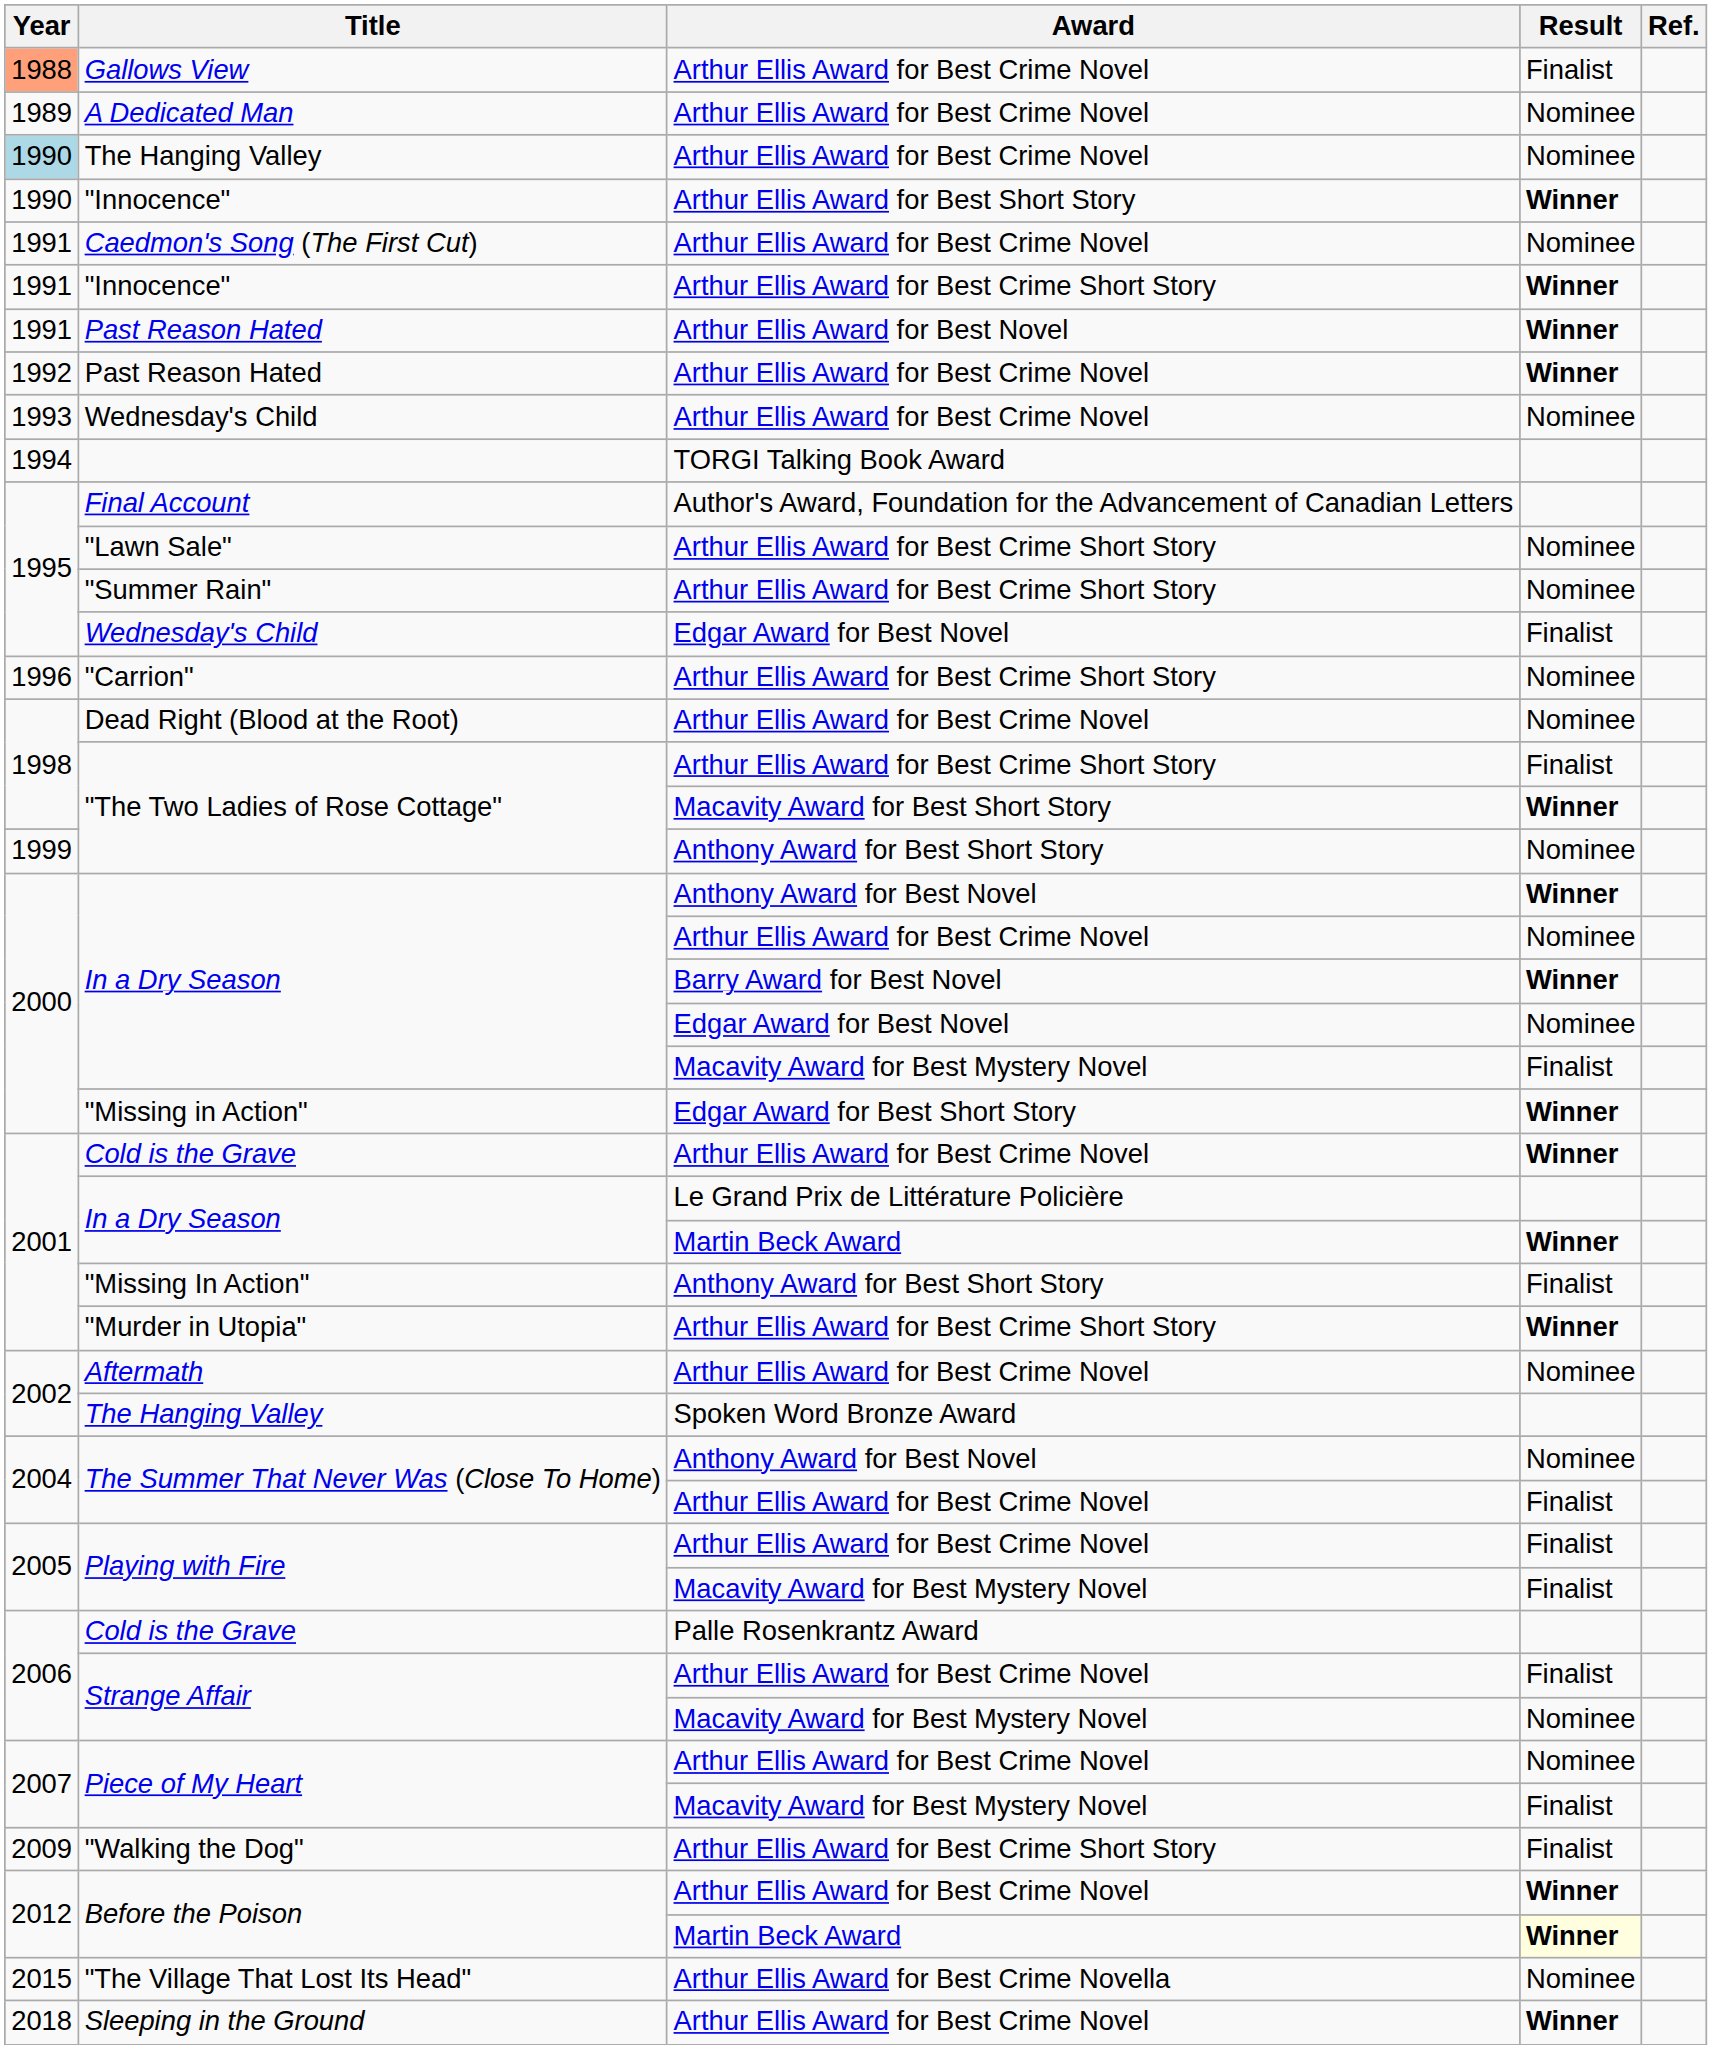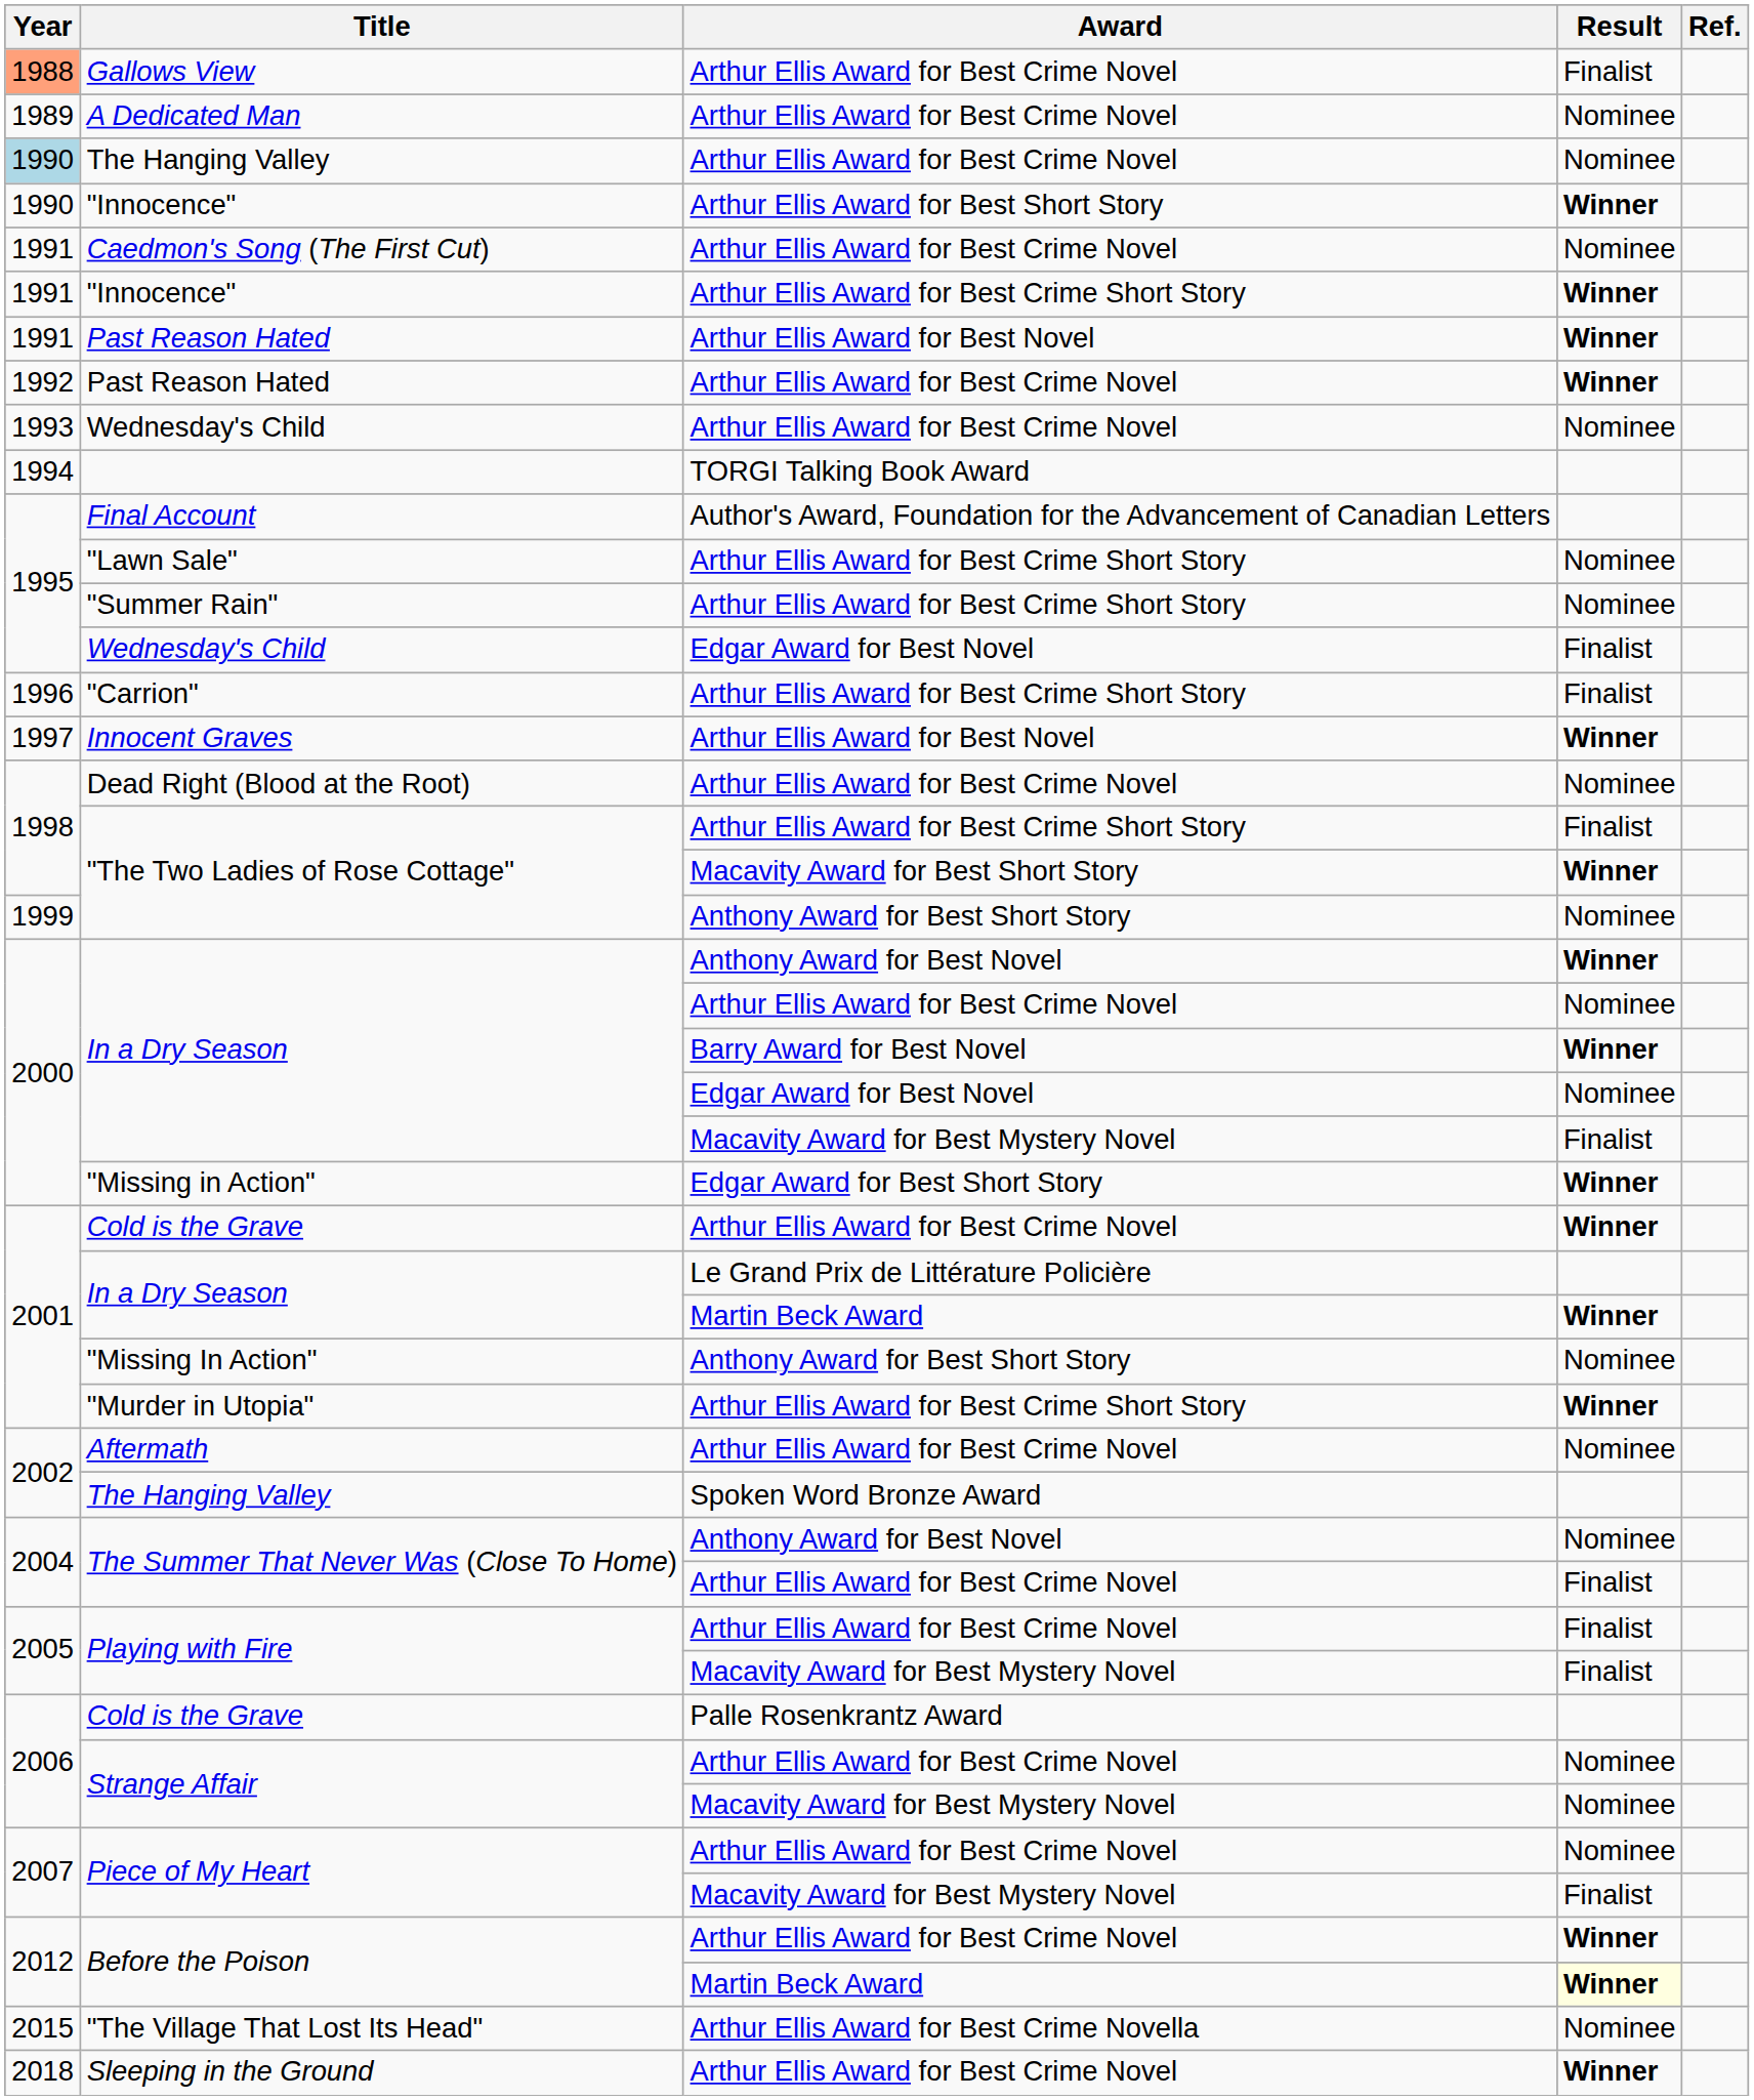 <table class="wikitable sortable mw-collapsible">
 <tr>
 <th>Year</th>
 <th>Title</th>
 <th>Award</th>
 <th>Result</th>
 <th>Ref.</th>
 </tr>
 <tr>
 <td style="background: lightsalmon;">1988</td>
 <td><em><a href='#'>Gallows View</a></em></td>
 <td><a href='#'>Arthur Ellis Award</a> for Best Crime Novel</td>
 <td>Finalist</td>
 <td></td>
 </tr>
 <tr>
 <td>1989</td>
 <td><em><a href='#'>A Dedicated Man</a></em></td>
 <td><a href='#'>Arthur Ellis Award</a> for Best Crime Novel</td>
 <td>Nominee</td>
 <td></td>
 </tr>
 <tr>
 <td style="background: lightblue;">1990</td>
 <td>The Hanging Valley</td>
 <td><a href='#'>Arthur Ellis Award</a> for Best Crime Novel</td>
 <td>Nominee</td>
 <td></td>
 </tr>
 <tr>
 <td>1990</td>
 <td>"Innocence"</td>
 <td><a href='#'>Arthur Ellis Award</a> for Best Short Story</td>
 <td><strong>Winner</strong></td>
 <td></td>
 </tr>
 <tr>
 <td>1991</td>
 <td><em><a href='#'>Caedmon's Song</a></em> (<em>The First Cut</em>)</td>
 <td><a href='#'>Arthur Ellis Award</a> for Best Crime Novel</td>
 <td>Nominee</td>
 <td></td>
 </tr>
 <tr>
 <td>1991</td>
 <td>"Innocence"</td>
 <td><a href='#'>Arthur Ellis Award</a> for Best Crime Short Story</td>
 <td><strong>Winner</strong></td>
 <td></td>
 </tr>
 <tr>
 <td>1991</td>
 <td><em><a href='#'>Past Reason Hated</a></em></td>
 <td><a href='#'>Arthur Ellis Award</a> for Best Novel</td>
 <td><strong>Winner</strong></td>
 <td></td>
 </tr>
 <tr>
 <td>1992</td>
 <td>Past Reason Hated</td>
 <td><a href='#'>Arthur Ellis Award</a> for Best Crime Novel</td>
 <td><strong>Winner</strong></td>
 <td></td>
 </tr>
 <tr>
 <td>1993</td>
 <td>Wednesday's Child</td>
 <td><a href='#'>Arthur Ellis Award</a> for Best Crime Novel</td>
 <td>Nominee</td>
 <td></td>
 </tr>
 <tr>
 <td>1994</td>
 <td></td>
 <td>TORGI Talking Book Award</td>
 <td></td>
 <td></td>
 </tr>
 <tr>
 <td rowspan="4">1995</td>
 <td><em><a href='#'>Final Account</a></em></td>
 <td>Author's Award, Foundation for the Advancement of Canadian Letters</td>
 <td></td>
 <td></td>
 </tr>
 <tr>
 <td>"Lawn Sale"</td>
 <td><a href='#'>Arthur Ellis Award</a> for Best Crime Short Story</td>
 <td>Nominee</td>
 <td></td>
 </tr>
 <tr>
 <td>"Summer Rain"</td>
 <td><a href='#'>Arthur Ellis Award</a> for Best Crime Short Story</td>
 <td>Nominee</td>
 <td></td>
 </tr>
 <tr>
 <td><em><a href='#'>Wednesday's Child</a></em></td>
 <td><a href='#'>Edgar Award</a> for Best Novel</td>
 <td>Finalist</td>
 <td></td>
 </tr>
 <tr>
 <td>1996</td>
 <td>"Carrion"</td>
 <td><a href='#'>Arthur Ellis Award</a> for Best Crime Short Story</td>
-<td>Nominee</td>
+<td>Finalist</td>
+<td></td>
+</tr>
+<tr>
+<td>1997</td>
+<td><em><a href='#'>Innocent Graves</a></em></td>
+<td><a href='#'>Arthur Ellis Award</a> for Best Novel</td>
+<td><strong>Winner</strong></td>
 <td></td>
 </tr>
 <tr>
 <td rowspan="3">1998</td>
 <td>Dead Right (Blood at the Root)</td>
 <td><a href='#'>Arthur Ellis Award</a> for Best Crime Novel</td>
 <td>Nominee</td>
 <td></td>
 </tr>
 <tr>
 <td rowspan="3">"The Two Ladies of Rose Cottage"</td>
 <td><a href='#'>Arthur Ellis Award</a> for Best Crime Short Story</td>
 <td>Finalist</td>
 <td></td>
 </tr>
 <tr>
 <td><a href='#'>Macavity Award</a> for Best Short Story</td>
 <td><strong>Winner</strong></td>
 <td></td>
 </tr>
 <tr>
 <td>1999</td>
 <td><a href='#'>Anthony Award</a> for Best Short Story</td>
 <td>Nominee</td>
 <td></td>
 </tr>
 <tr>
 <td rowspan="6">2000</td>
 <td rowspan="5"><em><a href='#'>In a Dry Season</a></em></td>
 <td><a href='#'>Anthony Award</a> for Best Novel</td>
 <td><strong>Winner</strong></td>
 <td></td>
 </tr>
 <tr>
 <td><a href='#'>Arthur Ellis Award</a> for Best Crime Novel</td>
 <td>Nominee</td>
 <td></td>
 </tr>
 <tr>
 <td><a href='#'>Barry Award</a> for Best Novel</td>
 <td><strong>Winner</strong></td>
 <td></td>
 </tr>
 <tr>
 <td><a href='#'>Edgar Award</a> for Best Novel</td>
 <td>Nominee</td>
 <td></td>
 </tr>
 <tr>
 <td><a href='#'>Macavity Award</a> for Best Mystery Novel</td>
 <td>Finalist</td>
 <td></td>
 </tr>
 <tr>
 <td>"Missing in Action"</td>
 <td><a href='#'>Edgar Award</a> for Best Short Story</td>
 <td><strong>Winner</strong></td>
 <td></td>
 </tr>
 <tr>
 <td rowspan="5">2001</td>
 <td><em><a href='#'>Cold is the Grave</a></em></td>
 <td><a href='#'>Arthur Ellis Award</a> for Best Crime Novel</td>
 <td><strong>Winner</strong></td>
 <td></td>
 </tr>
 <tr>
 <td rowspan="2"><em><a href='#'>In a Dry Season</a></em></td>
 <td>Le Grand Prix de Littérature Policière</td>
 <td></td>
 <td></td>
 </tr>
 <tr>
 <td><a href='#'>Martin Beck Award</a></td>
 <td><strong>Winner</strong></td>
 <td></td>
 </tr>
 <tr>
 <td>"Missing In Action"</td>
 <td><a href='#'>Anthony Award</a> for Best Short Story</td>
-<td>Finalist</td>
+<td>Nominee</td>
 <td></td>
 </tr>
 <tr>
 <td>"Murder in Utopia"</td>
 <td><a href='#'>Arthur Ellis Award</a> for Best Crime Short Story</td>
 <td><strong>Winner</strong></td>
 <td></td>
 </tr>
 <tr>
 <td rowspan="2">2002</td>
 <td><em><a href='#'>Aftermath</a></em></td>
 <td><a href='#'>Arthur Ellis Award</a> for Best Crime Novel</td>
 <td>Nominee</td>
 <td></td>
 </tr>
 <tr>
 <td><em><a href='#'>The Hanging Valley</a></em></td>
 <td>Spoken Word Bronze Award</td>
 <td></td>
 <td></td>
 </tr>
 <tr>
 <td rowspan="2">2004</td>
 <td rowspan="2"><em><a href='#'>The Summer That Never Was</a></em> (<em>Close To Home</em>)</td>
 <td><a href='#'>Anthony Award</a> for Best Novel</td>
 <td>Nominee</td>
 <td></td>
 </tr>
 <tr>
 <td><a href='#'>Arthur Ellis Award</a> for Best Crime Novel</td>
 <td>Finalist</td>
 <td></td>
 </tr>
 <tr>
 <td rowspan="2">2005</td>
 <td rowspan="2"><em><a href='#'>Playing with Fire</a></em></td>
 <td><a href='#'>Arthur Ellis Award</a> for Best Crime Novel</td>
 <td>Finalist</td>
 <td></td>
 </tr>
 <tr>
 <td><a href='#'>Macavity Award</a> for Best Mystery Novel</td>
 <td>Finalist</td>
 <td></td>
 </tr>
 <tr>
 <td rowspan="3">2006</td>
 <td><em><a href='#'>Cold is the Grave</a></em></td>
 <td>Palle Rosenkrantz Award</td>
 <td></td>
 <td></td>
 </tr>
 <tr>
 <td rowspan="2"><em><a href='#'>Strange Affair</a></em></td>
 <td><a href='#'>Arthur Ellis Award</a> for Best Crime Novel</td>
-<td>Finalist</td>
+<td>Nominee</td>
 <td></td>
 </tr>
 <tr>
 <td><a href='#'>Macavity Award</a> for Best Mystery Novel</td>
 <td>Nominee</td>
 <td></td>
 </tr>
 <tr>
 <td rowspan="2">2007</td>
 <td rowspan="2"><em><a href='#'>Piece of My Heart</a></em></td>
 <td><a href='#'>Arthur Ellis Award</a> for Best Crime Novel</td>
 <td>Nominee</td>
 <td></td>
 </tr>
 <tr>
 <td><a href='#'>Macavity Award</a> for Best Mystery Novel</td>
-<td>Finalist</td>
-<td></td>
-</tr>
-<tr>
-<td>2009</td>
-<td>"Walking the Dog"</td>
-<td><a href='#'>Arthur Ellis Award</a> for Best Crime Short Story</td>
 <td>Finalist</td>
 <td></td>
 </tr>
 <tr>
 <td rowspan="2">2012</td>
 <td rowspan="2"><em>Before the Poison</em></td>
 <td><a href='#'>Arthur Ellis Award</a> for Best Crime Novel</td>
 <td><strong>Winner</strong></td>
 <td></td>
 </tr>
 <tr>
 <td><a href='#'>Martin Beck Award</a></td>
 <td style="background: lightyellow;"><strong>Winner</strong></td>
 <td></td>
 </tr>
 <tr>
 <td>2015</td>
 <td>"The Village That Lost Its Head"</td>
 <td><a href='#'>Arthur Ellis Award</a> for Best Crime Novella</td>
 <td>Nominee</td>
 <td></td>
 </tr>
 <tr>
 <td>2018</td>
 <td><em>Sleeping in the Ground</em></td>
 <td><a href='#'>Arthur Ellis Award</a> for Best Crime Novel</td>
 <td><strong>Winner</strong></td>
 <td></td>
 </tr>
 </table>
